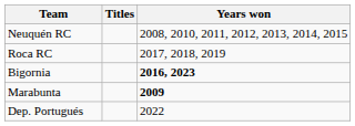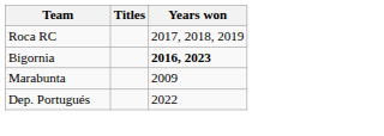 <table class="wikitable sortable">
 <tr>
 <th width= 120px>Team</th>
 <th width= px>Titles</th>
 <th width= px>Years won</th>
-</tr>
-<tr>
-<td>Neuquén RC</td>
-<td></td>
-<td>2008, 2010, 2011, 2012, 2013, 2014, 2015</td>
 </tr>
 <tr>
 <td>Roca RC</td>
 <td></td>
 <td>2017, 2018, 2019</td>
 </tr>
 <tr>
 <td>Bigornia</td>
 <td></td>
 <td><strong>2016, 2023</strong></td>
 </tr>
 <tr>
 <td>Marabunta</td>
 <td></td>
-<td><strong>2009</strong></td>
+<td>2009</td>
 </tr>
 <tr>
 <td>Dep. Portugués</td>
 <td></td>
 <td>2022</td>
 </tr>
 </table>
